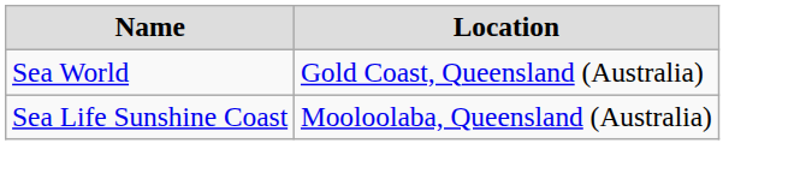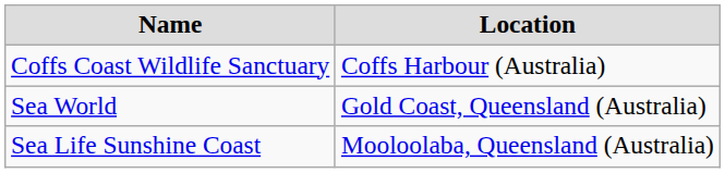 <table class="wikitable">
 <tr>
 <th style="background:#ddd;">Name</th>
 <th style="background:#ddd;">Location</th>
+</tr>
+<tr>
+<td><a href='#'>Coffs Coast Wildlife Sanctuary</a></td>
+<td><a href='#'>Coffs Harbour</a> (Australia)</td>
 </tr>
 <tr>
 <td><a href='#'>Sea World</a></td>
 <td><a href='#'>Gold Coast, Queensland</a> (Australia)</td>
 </tr>
 <tr>
 <td><a href='#'>Sea Life Sunshine Coast</a></td>
 <td><a href='#'>Mooloolaba, Queensland</a> (Australia)</td>
 </tr>
 </table>
